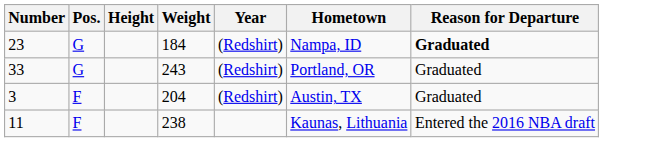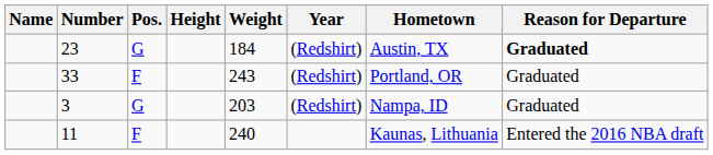 <table class="wikitable sortable" style="font-size:90%;" border="1">
 <tr>
+<th>Name</th>
 <th>Number</th>
 <th>Pos.</th>
 <th>Height</th>
 <th>Weight</th>
 <th>Year</th>
 <th>Hometown</th>
 <th ! class="unsortable">Reason for Departure</th>
 </tr>
 <tr>
+<td></td>
 <td>23</td>
 <td><a href='#'>G</a></td>
 <td></td>
 <td>184</td>
 <td> (<a href='#'>Redshirt</a>)</td>
-<td><a href='#'>Nampa, ID</a></td>
+<td><a href='#'>Austin, TX</a></td>
 <td><strong>Graduated</strong></td>
 </tr>
 <tr>
+<td></td>
 <td>33</td>
-<td><a href='#'>G</a></td>
+<td><a href='#'>F</a></td>
 <td></td>
 <td>243</td>
 <td> (<a href='#'>Redshirt</a>)</td>
 <td><a href='#'>Portland, OR</a></td>
 <td>Graduated</td>
 </tr>
 <tr>
+<td></td>
 <td>3</td>
-<td><a href='#'>F</a></td>
+<td><a href='#'>G</a></td>
 <td></td>
-<td>204</td>
+<td>203</td>
 <td> (<a href='#'>Redshirt</a>)</td>
-<td><a href='#'>Austin, TX</a></td>
+<td><a href='#'>Nampa, ID</a></td>
 <td>Graduated</td>
 </tr>
 <tr>
+<td></td>
 <td>11</td>
 <td><a href='#'>F</a></td>
 <td></td>
-<td>238</td>
+<td>240</td>
 <td></td>
 <td><a href='#'>Kaunas</a>, <a href='#'>Lithuania</a></td>
 <td>Entered the <a href='#'>2016 NBA draft</a></td>
 </tr>
 </table>
